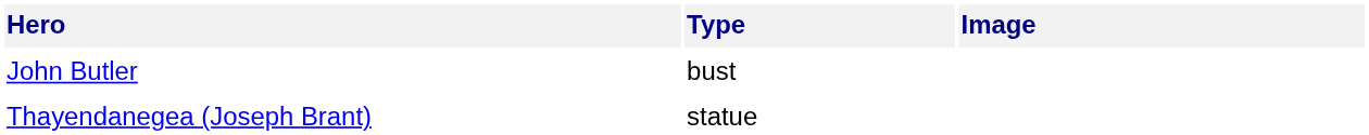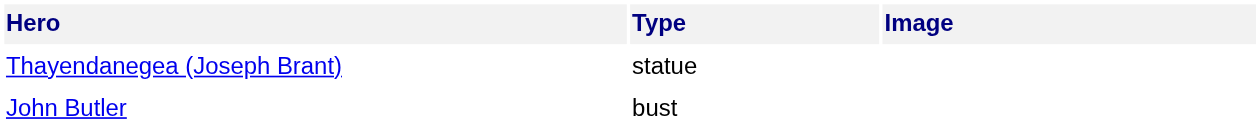 <table style="font-size:90%;width:60%;border:2px;text-align:left;line-height:150%;">
 <tr>
 <th style="background: #f2f2f2; color: #000080" width="50%">Hero</th>
 <th style="background: #f2f2f2; color: #000080" width="20%">Type</th>
 <th style="background: #f2f2f2; color: #000080" width="30%">Image</th>
 </tr>
 <tr>
+<td><a href='#'>Thayendanegea (Joseph Brant)</a></td>
+<td>statue</td>
+<td></td>
+</tr>
+<tr>
 <td><a href='#'>John Butler</a></td>
 <td>bust</td>
 <td></td>
 </tr>
 <tr>
-<td><a href='#'>Thayendanegea (Joseph Brant)</a></td>
-<td>statue</td>
-<td></td>
-</tr>
-<tr>
 </tr>
 </table>
